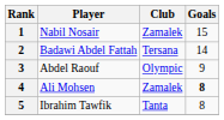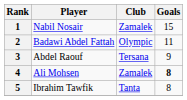 <table class="wikitable" style="text-align:center">
 <tr>
 <th>Rank</th>
 <th>Player</th>
 <th>Club</th>
 <th>Goals</th>
 </tr>
 <tr>
 <th>1</th>
 <td align="left"> <a href='#'>Nabil Nosair</a></td>
 <td align="left"><a href='#'>Zamalek</a></td>
 <td>15</td>
 </tr>
 <tr>
 <th>2</th>
 <td align="left"> <a href='#'>Badawi Abdel Fattah</a></td>
-<td align="left"><a href='#'>Tersana</a></td>
-<td>14</td>
+<td align="left"><a href='#'>Olympic</a></td>
+<td>11</td>
 </tr>
 <tr>
 <th>3</th>
 <td align="left"> Abdel Raouf</td>
-<td align="left"><a href='#'>Olympic</a></td>
+<td align="left"><a href='#'>Tersana</a></td>
 <td>9</td>
 </tr>
 <tr>
 <th>4</th>
 <td align="left"> <a href='#'>Ali Mohsen</a></td>
 <td align="left"><a href='#'>Zamalek</a></td>
 <td><strong>8</strong></td>
 </tr>
 <tr>
 <th>5</th>
 <td align="left"> Ibrahim Tawfik</td>
 <td align="left"><a href='#'>Tanta</a></td>
 <td>8</td>
 </tr>
 <tr>
 </tr>
 </table>
